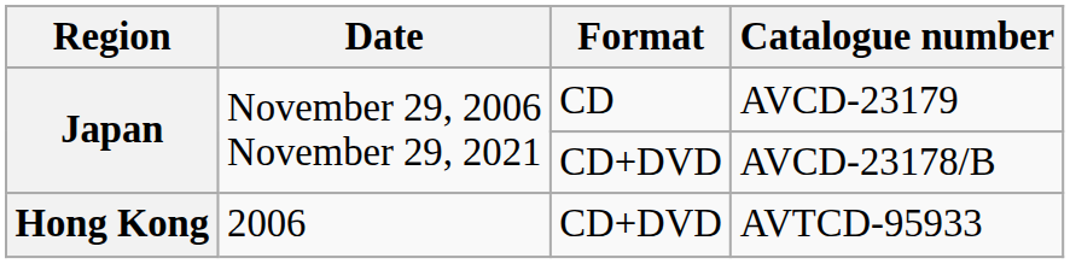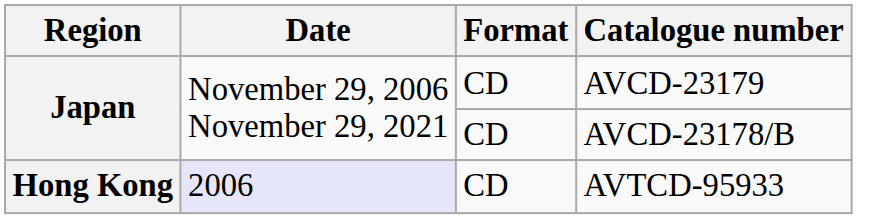 <table class="wikitable plainrowheaders">
 <tr>
 <th>Region</th>
 <th>Date</th>
 <th>Format</th>
 <th>Catalogue number</th>
 </tr>
 <tr>
 <th scope="row" rowspan="2">Japan</th>
 <td rowspan="2">November 29, 2006 <br> November 29, 2021</td>
 <td>CD</td>
 <td>AVCD-23179</td>
 </tr>
 <tr>
-<td>CD+DVD</td>
+<td>CD</td>
 <td>AVCD-23178/B</td>
 </tr>
 <tr>
 <th scope="row">Hong Kong</th>
-<td>2006</td>
-<td>CD+DVD</td>
+<td style="background: lavender;">2006</td>
+<td>CD</td>
 <td>AVTCD-95933</td>
 </tr>
 </table>
